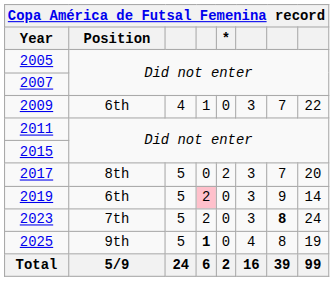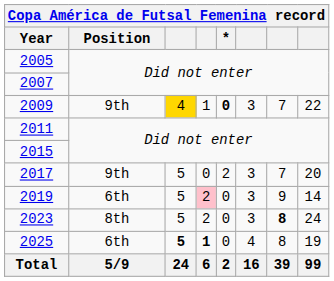 <table class="wikitable" style="text-align: center;">
 <tr>
 <th colspan="8"><a href='#'>Copa América de Futsal Femenina</a> record</th>
 </tr>
 <tr>
 <th>Year</th>
 <th>Position</th>
 <th></th>
 <th></th>
 <th>*</th>
 <th></th>
 <th></th>
 <th></th>
 </tr>
 <tr>
 <td> <a href='#'>2005</a></td>
 <td colspan=7 rowspan=2><em>Did not enter</em></td>
 </tr>
 <tr>
 <td> <a href='#'>2007</a></td>
 </tr>
 <tr>
 <td> <a href='#'>2009</a></td>
-<td>6th</td>
-<td>4</td>
+<td>9th</td>
+<td style="background: gold;">4</td>
 <td>1</td>
-<td>0</td>
+<td><strong>0</strong></td>
 <td>3</td>
 <td>7</td>
 <td>22</td>
 </tr>
 <tr>
 <td> <a href='#'>2011</a></td>
 <td colspan=7 rowspan=2><em>Did not enter</em></td>
 </tr>
 <tr>
 <td> <a href='#'>2015</a></td>
 </tr>
 <tr>
 <td> <a href='#'>2017</a></td>
-<td>8th</td>
+<td>9th</td>
 <td>5</td>
 <td>0</td>
 <td>2</td>
 <td>3</td>
 <td>7</td>
 <td>20</td>
 </tr>
 <tr>
 <td> <a href='#'>2019</a></td>
 <td>6th</td>
 <td>5</td>
 <td style="background: pink;">2</td>
 <td>0</td>
 <td>3</td>
 <td>9</td>
 <td>14</td>
 </tr>
 <tr>
 <td> <a href='#'>2023</a></td>
-<td>7th</td>
+<td>8th</td>
 <td>5</td>
 <td>2</td>
 <td>0</td>
 <td>3</td>
 <td><strong>8</strong></td>
 <td>24</td>
 </tr>
 <tr>
 <td> <a href='#'>2025</a></td>
-<td>9th</td>
-<td>5</td>
+<td>6th</td>
+<td><strong>5</strong></td>
 <td><strong>1</strong></td>
 <td>0</td>
 <td>4</td>
 <td>8</td>
 <td>19</td>
 </tr>
 <tr>
 <th>Total</th>
 <th>5/9</th>
 <th>24</th>
 <th>6</th>
 <th>2</th>
 <th>16</th>
 <th>39</th>
 <th>99</th>
 </tr>
 </table>
